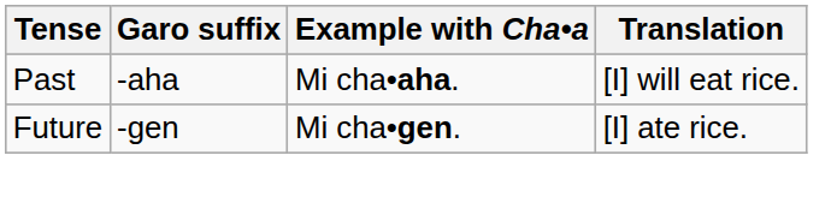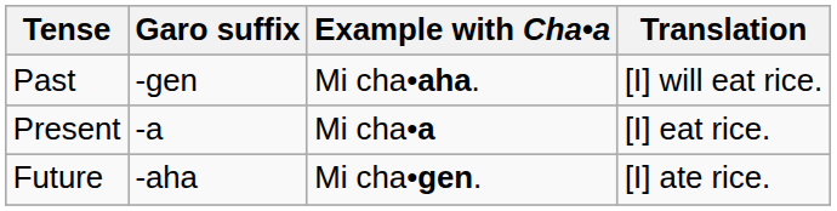 <table class="wikitable">
 <tr>
 <th>Tense</th>
 <th>Garo suffix</th>
 <th>Example with <em>Cha•a</em></th>
 <th>Translation</th>
 </tr>
 <tr>
 <td>Past</td>
-<td>-aha</td>
+<td>-gen</td>
 <td>Mi cha•<strong>aha</strong>.</td>
 <td>[I] will eat rice.</td>
 </tr>
 <tr>
+<td>Present</td>
+<td>-a</td>
+<td>Mi cha•<strong>a</strong></td>
+<td>[I] eat rice.</td>
+</tr>
+<tr>
 <td>Future</td>
-<td>-gen</td>
+<td>-aha</td>
 <td>Mi cha•<strong>gen</strong>.</td>
 <td>[I] ate rice.</td>
 </tr>
 </table>
